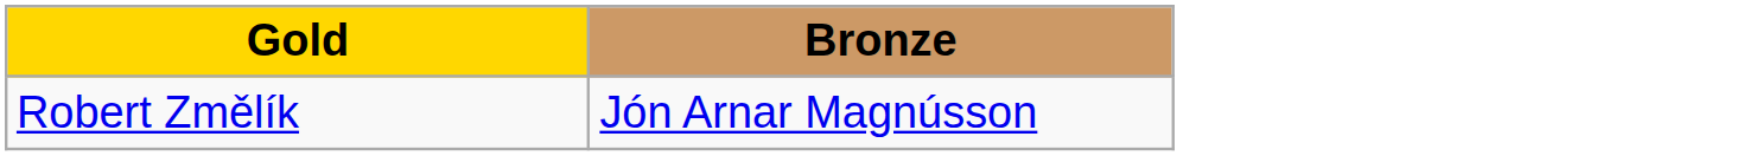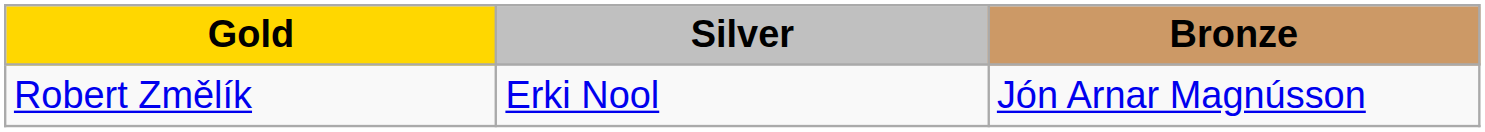 <table class="wikitable" style="text-align:left">
 <tr align="center">
 <td width=200 bgcolor=gold><strong>Gold</strong></td>
+<td width=200 bgcolor=silver><strong>Silver</strong></td>
 <td width=200 bgcolor=CC9966><strong>Bronze</strong></td>
 </tr>
 <tr>
 <td><a href='#'>Robert Změlík</a><br><em></em></td>
+<td><a href='#'>Erki Nool</a><br><em></em></td>
 <td><a href='#'>Jón Arnar Magnússon</a><br><em></em></td>
 </tr>
 </table>
